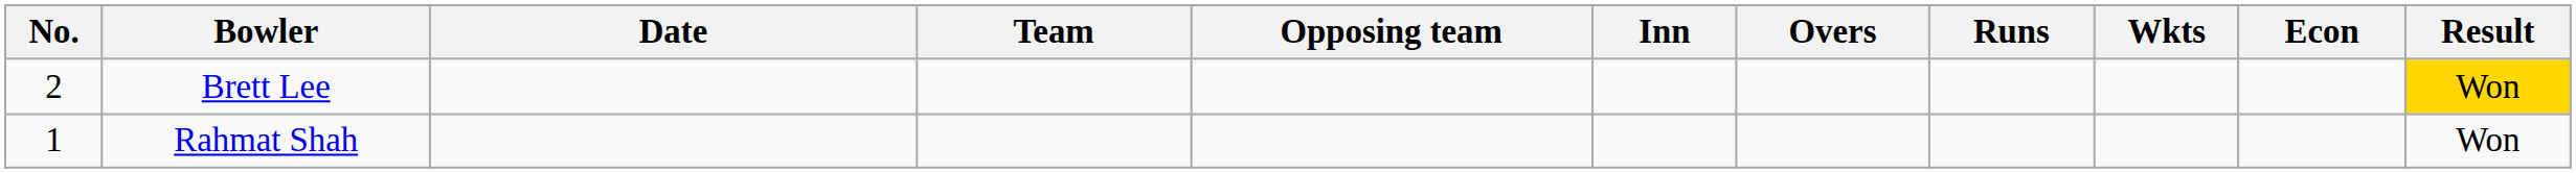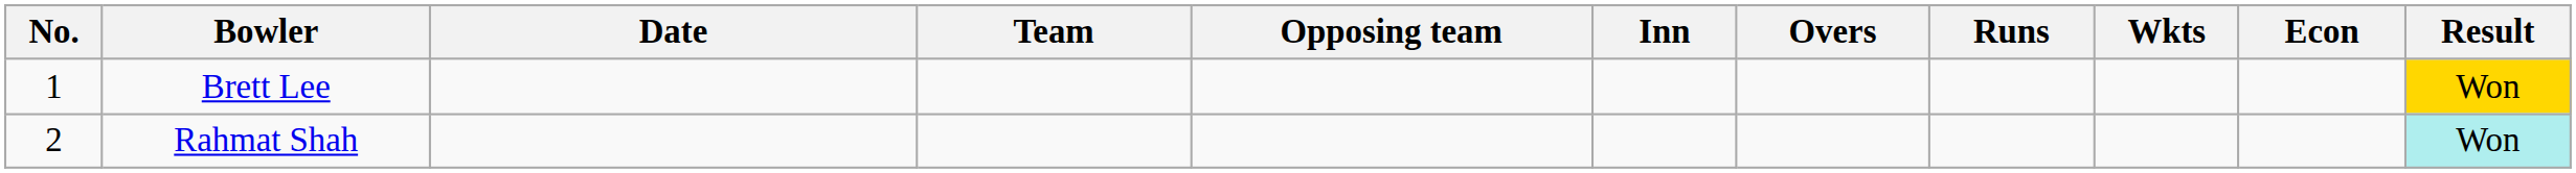 <table class="wikitable sortable" style="font-size: 100%">
 <tr align=center>
 <th scope="col" width="38">No.</th>
 <th scope="col" width="145">Bowler</th>
 <th scope="col" width="220">Date</th>
 <th scope="col" width="120">Team</th>
 <th scope="col" width="180">Opposing team</th>
 <th scope="col" width="60">Inn</th>
 <th scope="col" width="82">Overs</th>
 <th scope="col" width="70">Runs</th>
 <th scope="col" width="60">Wkts</th>
 <th scope="col" width="70">Econ</th>
 <th scope="col" width="70">Result</th>
 </tr>
 <tr align="center">
-<td scope="row">2</td>
+<td scope="row">1</td>
 <td><a href='#'>Brett Lee</a></td>
 <td></td>
 <td></td>
 <td></td>
 <td></td>
 <td></td>
 <td></td>
 <td></td>
 <td></td>
 <td style="background: gold;">Won </td>
 </tr>
 <tr align="center">
-<td scope="row">1</td>
+<td scope="row">2</td>
 <td><a href='#'>Rahmat Shah</a></td>
 <td></td>
 <td></td>
 <td></td>
 <td></td>
 <td></td>
 <td></td>
 <td></td>
 <td></td>
-<td>Won </td>
+<td style="background: paleturquoise;">Won </td>
 </tr>
 </table>
